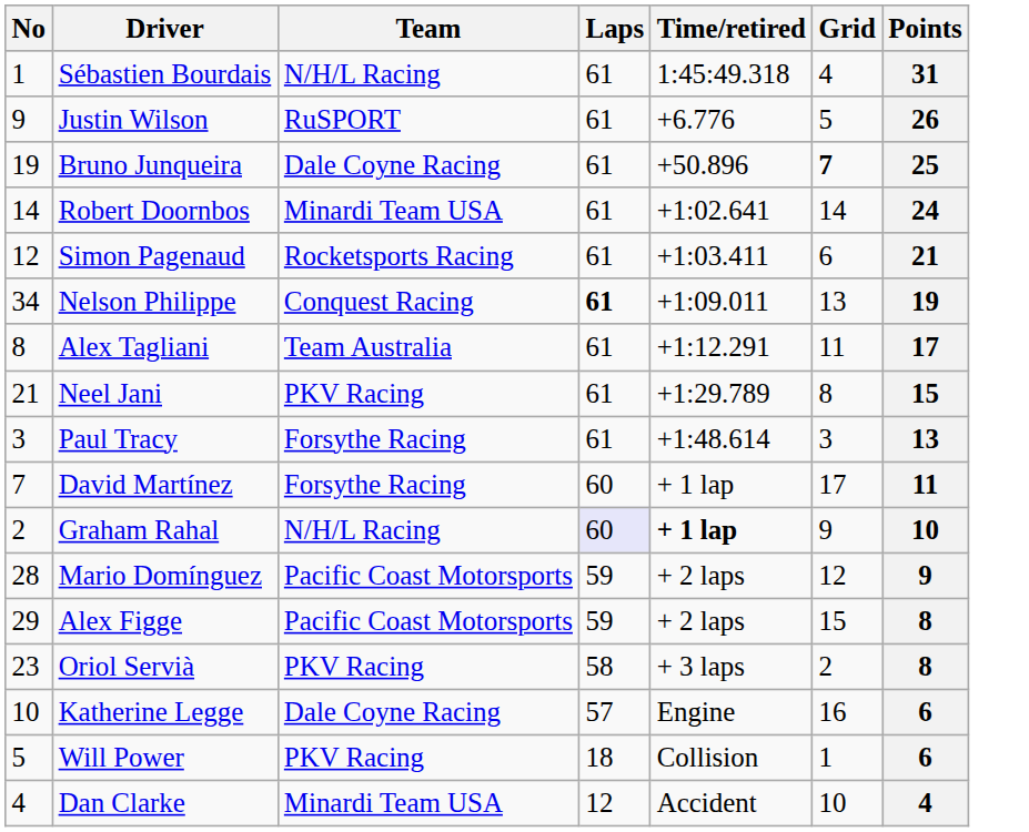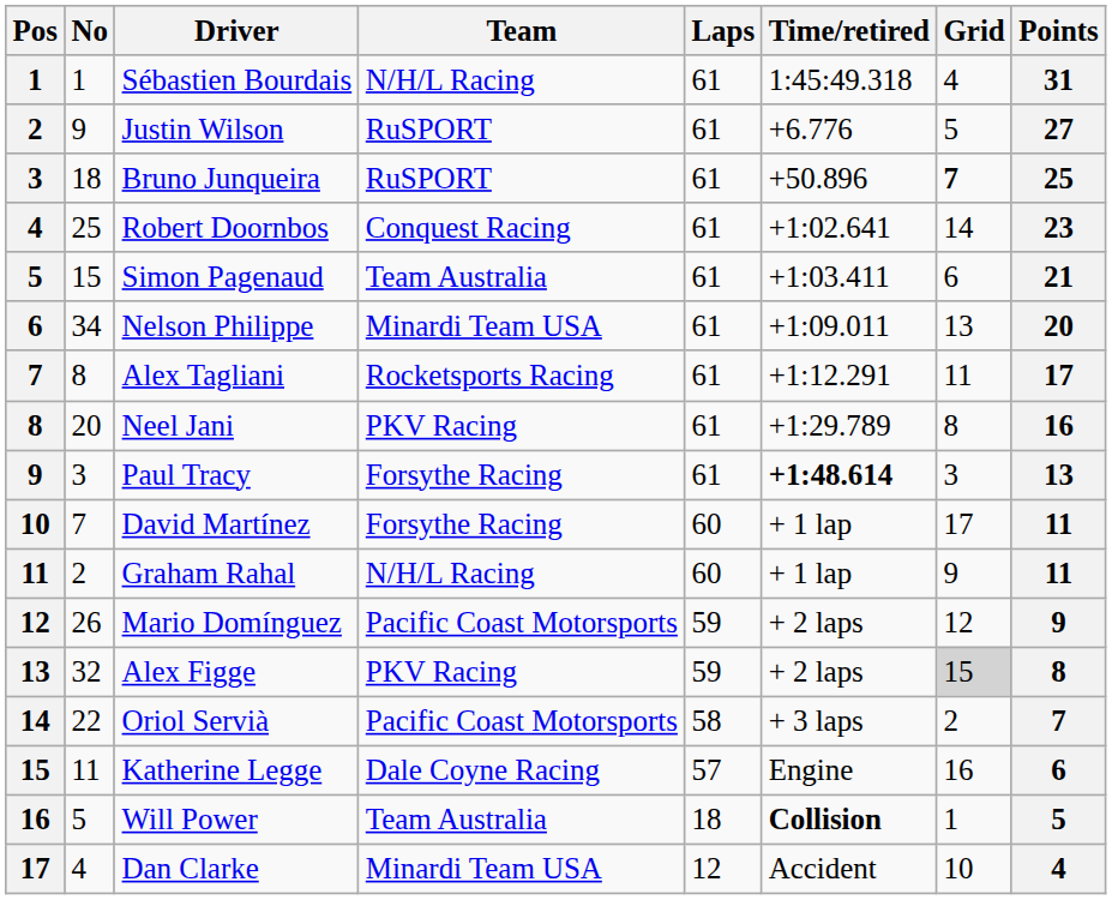 <table class="wikitable" style="font-size:95%;">
 <tr>
+<th>Pos</th>
 <th>No</th>
 <th>Driver</th>
 <th>Team</th>
 <th>Laps</th>
 <th>Time/retired</th>
 <th>Grid</th>
 <th>Points</th>
 </tr>
 <tr>
+<th>1</th>
 <td>1</td>
 <td> <a href='#'>Sébastien Bourdais</a></td>
 <td><a href='#'>N/H/L Racing</a></td>
 <td>61</td>
 <td>1:45:49.318</td>
 <td>4</td>
 <th>31</th>
 </tr>
 <tr>
+<th>2</th>
 <td>9</td>
 <td> <a href='#'>Justin Wilson</a></td>
 <td><a href='#'>RuSPORT</a></td>
 <td>61</td>
 <td>+6.776</td>
 <td>5</td>
-<th>26</th>
+<th>27</th>
 </tr>
 <tr>
-<td>19</td>
+<th>3</th>
+<td>18</td>
 <td> <a href='#'>Bruno Junqueira</a></td>
-<td><a href='#'>Dale Coyne Racing</a></td>
+<td><a href='#'>RuSPORT</a></td>
 <td>61</td>
 <td>+50.896</td>
 <td><strong>7</strong></td>
 <th>25</th>
 </tr>
 <tr>
-<td>14</td>
+<th>4</th>
+<td>25</td>
 <td> <a href='#'>Robert Doornbos</a></td>
-<td><a href='#'>Minardi Team USA</a></td>
+<td><a href='#'>Conquest Racing</a></td>
 <td>61</td>
 <td>+1:02.641</td>
 <td>14</td>
-<th>24</th>
+<th>23</th>
 </tr>
 <tr>
-<td>12</td>
+<th>5</th>
+<td>15</td>
 <td> <a href='#'>Simon Pagenaud</a></td>
-<td><a href='#'>Rocketsports Racing</a></td>
+<td><a href='#'>Team Australia</a></td>
 <td>61</td>
 <td>+1:03.411</td>
 <td>6</td>
 <th>21</th>
 </tr>
 <tr>
+<th>6</th>
 <td>34</td>
 <td> <a href='#'>Nelson Philippe</a></td>
-<td><a href='#'>Conquest Racing</a></td>
-<td><strong>61</strong></td>
+<td><a href='#'>Minardi Team USA</a></td>
+<td>61</td>
 <td>+1:09.011</td>
 <td>13</td>
-<th>19</th>
+<th>20</th>
 </tr>
 <tr>
+<th>7</th>
 <td>8</td>
 <td> <a href='#'>Alex Tagliani</a></td>
-<td><a href='#'>Team Australia</a></td>
+<td><a href='#'>Rocketsports Racing</a></td>
 <td>61</td>
 <td>+1:12.291</td>
 <td>11</td>
 <th>17</th>
 </tr>
 <tr>
-<td>21</td>
+<th>8</th>
+<td>20</td>
 <td> <a href='#'>Neel Jani</a></td>
 <td><a href='#'>PKV Racing</a></td>
 <td>61</td>
 <td>+1:29.789</td>
 <td>8</td>
-<th>15</th>
+<th>16</th>
 </tr>
 <tr>
+<th>9</th>
 <td>3</td>
 <td> <a href='#'>Paul Tracy</a></td>
 <td><a href='#'>Forsythe Racing</a></td>
 <td>61</td>
-<td>+1:48.614</td>
+<td><strong>+1:48.614</strong></td>
 <td>3</td>
 <th>13</th>
 </tr>
 <tr>
+<th>10</th>
 <td>7</td>
 <td> <a href='#'>David Martínez</a></td>
 <td><a href='#'>Forsythe Racing</a></td>
 <td>60</td>
 <td>+ 1 lap</td>
 <td>17</td>
 <th>11</th>
 </tr>
 <tr>
+<th>11</th>
 <td>2</td>
 <td> <a href='#'>Graham Rahal</a></td>
 <td><a href='#'>N/H/L Racing</a></td>
-<td style="background: lavender;">60</td>
-<td><strong>+ 1 lap</strong></td>
+<td>60</td>
+<td>+ 1 lap</td>
 <td>9</td>
-<th>10</th>
+<th>11</th>
 </tr>
 <tr>
-<td>28</td>
+<th>12</th>
+<td>26</td>
 <td> <a href='#'>Mario Domínguez</a></td>
 <td><a href='#'>Pacific Coast Motorsports</a></td>
 <td>59</td>
 <td>+ 2 laps</td>
 <td>12</td>
 <th>9</th>
 </tr>
 <tr>
-<td>29</td>
+<th>13</th>
+<td>32</td>
 <td> <a href='#'>Alex Figge</a></td>
-<td><a href='#'>Pacific Coast Motorsports</a></td>
+<td><a href='#'>PKV Racing</a></td>
 <td>59</td>
 <td>+ 2 laps</td>
-<td>15</td>
+<td style="background: lightgrey;">15</td>
 <th>8</th>
 </tr>
 <tr>
-<td>23</td>
+<th>14</th>
+<td>22</td>
 <td> <a href='#'>Oriol Servià</a></td>
-<td><a href='#'>PKV Racing</a></td>
+<td><a href='#'>Pacific Coast Motorsports</a></td>
 <td>58</td>
 <td>+ 3 laps</td>
 <td>2</td>
-<th>8</th>
+<th>7</th>
 </tr>
 <tr>
-<td>10</td>
+<th>15</th>
+<td>11</td>
 <td> <a href='#'>Katherine Legge</a></td>
 <td><a href='#'>Dale Coyne Racing</a></td>
 <td>57</td>
 <td>Engine</td>
 <td>16</td>
 <th>6</th>
 </tr>
 <tr>
+<th>16</th>
 <td>5</td>
 <td> <a href='#'>Will Power</a></td>
-<td><a href='#'>PKV Racing</a></td>
+<td><a href='#'>Team Australia</a></td>
 <td>18</td>
-<td>Collision</td>
+<td><strong>Collision</strong></td>
 <td>1</td>
-<th>6</th>
+<th>5</th>
 </tr>
 <tr>
+<th>17</th>
 <td>4</td>
 <td> <a href='#'>Dan Clarke</a></td>
 <td><a href='#'>Minardi Team USA</a></td>
 <td>12</td>
 <td>Accident</td>
 <td>10</td>
 <th>4</th>
 </tr>
 </table>
